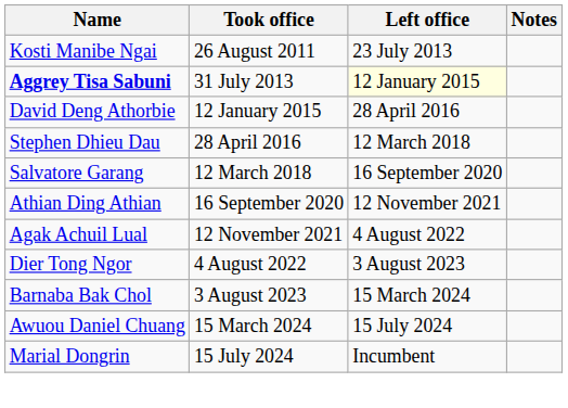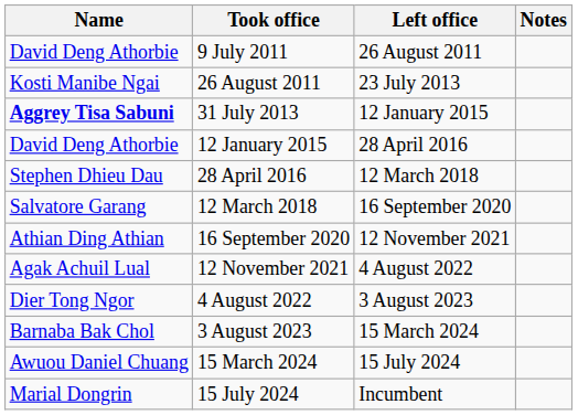 <table class="wikitable">
 <tr>
 <th>Name</th>
 <th>Took office</th>
 <th>Left office</th>
 <th>Notes</th>
+</tr>
+<tr>
+<td><a href='#'>David Deng Athorbie</a></td>
+<td>9 July 2011</td>
+<td>26 August 2011</td>
+<td></td>
 </tr>
 <tr>
 <td><a href='#'>Kosti Manibe Ngai</a></td>
 <td>26 August 2011</td>
 <td>23 July 2013</td>
 <td></td>
 </tr>
 <tr>
 <td><strong><a href='#'>Aggrey Tisa Sabuni</a></strong></td>
 <td>31 July 2013</td>
-<td style="background: lightyellow;">12 January 2015</td>
+<td>12 January 2015</td>
 <td></td>
 </tr>
 <tr>
 <td><a href='#'>David Deng Athorbie</a></td>
 <td>12 January 2015</td>
 <td>28 April 2016</td>
 <td></td>
 </tr>
 <tr>
 <td><a href='#'>Stephen Dhieu Dau</a></td>
 <td>28 April 2016</td>
 <td>12 March 2018</td>
 <td></td>
 </tr>
 <tr>
 <td><a href='#'>Salvatore Garang</a></td>
 <td>12 March 2018</td>
 <td>16 September 2020</td>
 <td></td>
 </tr>
 <tr>
 <td><a href='#'>Athian Ding Athian</a></td>
 <td>16 September 2020</td>
 <td>12 November 2021</td>
 <td></td>
 </tr>
 <tr>
 <td><a href='#'>Agak Achuil Lual</a></td>
 <td>12 November 2021</td>
 <td>4 August 2022</td>
 <td></td>
 </tr>
 <tr>
 <td><a href='#'>Dier Tong Ngor</a></td>
 <td>4 August 2022</td>
 <td>3 August 2023</td>
 <td></td>
 </tr>
 <tr>
 <td><a href='#'>Barnaba Bak Chol</a></td>
 <td>3 August 2023</td>
 <td>15 March 2024</td>
 <td></td>
 </tr>
 <tr>
 <td><a href='#'>Awuou Daniel Chuang</a></td>
 <td>15 March 2024</td>
 <td>15 July 2024 </td>
 <td></td>
 </tr>
 <tr>
 <td><a href='#'>Marial Dongrin</a></td>
 <td>15 July 2024</td>
 <td>Incumbent</td>
 <td></td>
 </tr>
 </table>
